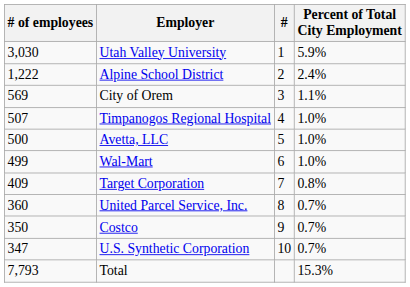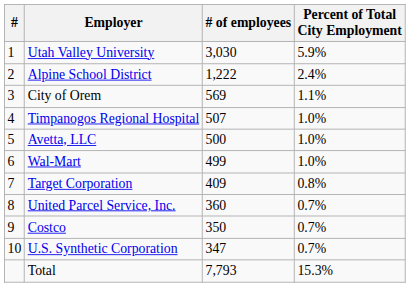 <table class="wikitable sortable">
 <tr>
+<th>#</th>
+<th>Employer</th>
 <th># of employees</th>
-<th>Employer</th>
-<th>#</th>
 <th>Percent of Total<br>City Employment</th>
 </tr>
 <tr>
+<td>1</td>
+<td><a href='#'>Utah Valley University</a></td>
 <td>3,030</td>
-<td><a href='#'>Utah Valley University</a></td>
-<td>1</td>
 <td>5.9%</td>
 </tr>
 <tr>
+<td>2</td>
+<td><a href='#'>Alpine School District</a></td>
 <td>1,222</td>
-<td><a href='#'>Alpine School District</a></td>
-<td>2</td>
 <td>2.4%</td>
 </tr>
 <tr>
+<td>3</td>
+<td>City of Orem</td>
 <td>569</td>
-<td>City of Orem</td>
-<td>3</td>
 <td>1.1%</td>
 </tr>
 <tr>
+<td>4</td>
+<td><a href='#'>Timpanogos Regional Hospital</a></td>
 <td>507</td>
-<td><a href='#'>Timpanogos Regional Hospital</a></td>
-<td>4</td>
 <td>1.0%</td>
 </tr>
 <tr>
+<td>5</td>
+<td><a href='#'>Avetta, LLC</a></td>
 <td>500</td>
-<td><a href='#'>Avetta, LLC</a></td>
-<td>5</td>
 <td>1.0%</td>
 </tr>
 <tr>
+<td>6</td>
+<td><a href='#'>Wal-Mart</a></td>
 <td>499</td>
-<td><a href='#'>Wal-Mart</a></td>
-<td>6</td>
 <td>1.0%</td>
 </tr>
 <tr>
+<td>7</td>
+<td><a href='#'>Target Corporation</a></td>
 <td>409</td>
-<td><a href='#'>Target Corporation</a></td>
-<td>7</td>
 <td>0.8%</td>
 </tr>
 <tr>
+<td>8</td>
+<td><a href='#'>United Parcel Service, Inc.</a></td>
 <td>360</td>
-<td><a href='#'>United Parcel Service, Inc.</a></td>
-<td>8</td>
 <td>0.7%</td>
 </tr>
 <tr>
+<td>9</td>
+<td><a href='#'>Costco</a></td>
 <td>350</td>
-<td><a href='#'>Costco</a></td>
-<td>9</td>
 <td>0.7%</td>
 </tr>
 <tr>
+<td>10</td>
+<td><a href='#'>U.S. Synthetic Corporation</a></td>
 <td>347</td>
-<td><a href='#'>U.S. Synthetic Corporation</a></td>
-<td>10</td>
 <td>0.7%</td>
 </tr>
 <tr>
+<td></td>
+<td>Total</td>
 <td>7,793</td>
-<td>Total</td>
-<td></td>
 <td>15.3%</td>
 </tr>
 </table>
